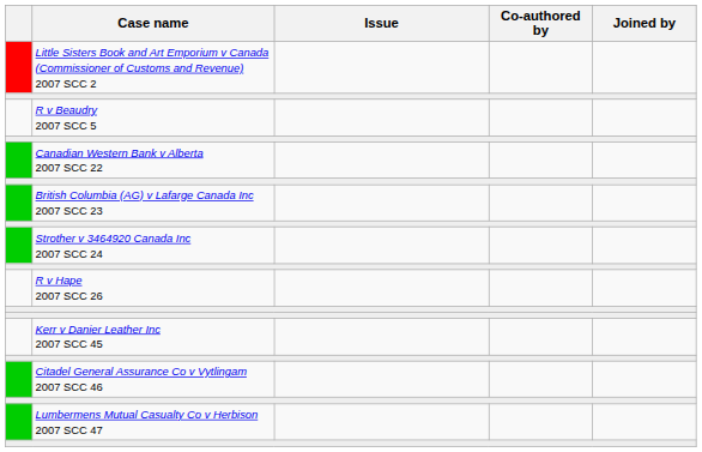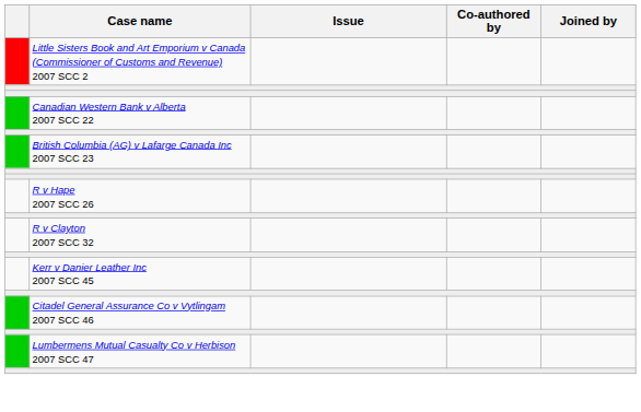 <table class="wikitable" width=825>
 <tr bgcolor="#CCCCCC">
 <th width=25px></th>
 <th width=35%>Case name</th>
 <th>Issue</th>
 <th width=15%>Co-authored by</th>
 <th width=15%>Joined by</th>
 </tr>
 <tr>
 <td bgcolor="red"></td>
 <td align=left valign=top><small><em><a href='#'>Little Sisters Book and Art Emporium v Canada (Commissioner of Customs and Revenue)</a></em><br> 2007 SCC 2</small></td>
 <td valign=top><small></small></td>
 <td><small></small></td>
 <td><small></small></td>
 </tr>
 <tr>
 <td bgcolor=#EEEEEE colspan=5 valign=top><small></small></td>
-</tr>
-<tr>
-<td bgcolor=""></td>
-<td align=left valign=top><small><em><a href='#'>R v Beaudry</a></em><br> 2007 SCC 5</small></td>
-<td valign=top><small></small></td>
-<td><small></small></td>
-<td><small></small></td>
 </tr>
 <tr>
 <td bgcolor=#EEEEEE colspan=5 valign=top><small></small></td>
 </tr>
 <tr>
 <td bgcolor="00cd00"></td>
 <td align=left valign=top><small><em><a href='#'>Canadian Western Bank v Alberta</a></em><br> 2007 SCC 22</small></td>
 <td valign=top><small></small></td>
 <td><small></small></td>
 <td><small></small></td>
 </tr>
 <tr>
 <td bgcolor=#EEEEEE colspan=5 valign=top><small></small></td>
 </tr>
 <tr>
 <td bgcolor="00cd00"></td>
 <td align=left valign=top><small><em><a href='#'>British Columbia (AG) v Lafarge Canada Inc</a></em><br> 2007 SCC 23</small></td>
 <td valign=top><small></small></td>
 <td><small></small></td>
 <td><small></small></td>
 </tr>
 <tr>
 <td bgcolor=#EEEEEE colspan=5 valign=top><small></small></td>
 </tr>
 <tr>
-<td bgcolor="00cd00"></td>
-<td align=left valign=top><small><em><a href='#'>Strother v 3464920 Canada Inc</a></em><br> 2007 SCC 24</small></td>
-<td valign=top><small></small></td>
-<td><small></small></td>
-<td><small></small></td>
-</tr>
-<tr>
 <td bgcolor=#EEEEEE colspan=5 valign=top><small></small></td>
 </tr>
 <tr>
 <td bgcolor=""></td>
 <td align=left valign=top><small><em><a href='#'>R v Hape</a></em><br> 2007 SCC 26</small></td>
 <td valign=top><small></small></td>
 <td><small></small></td>
 <td><small></small></td>
 </tr>
 <tr>
 <td bgcolor=#EEEEEE colspan=5 valign=top><small></small></td>
+</tr>
+<tr>
+<td bgcolor=""></td>
+<td align=left valign=top><small><em><a href='#'>R v Clayton</a></em><br> 2007 SCC 32</small></td>
+<td valign=top><small></small></td>
+<td><small></small></td>
+<td><small></small></td>
 </tr>
 <tr>
 <td bgcolor=#EEEEEE colspan=5 valign=top><small></small></td>
 </tr>
 <tr>
 <td bgcolor=""></td>
 <td align=left valign=top><small><em><a href='#'>Kerr v Danier Leather Inc</a></em><br> 2007 SCC 45</small></td>
 <td valign=top><small></small></td>
 <td><small></small></td>
 <td><small></small></td>
 </tr>
 <tr>
 <td bgcolor=#EEEEEE colspan=5 valign=top><small></small></td>
 </tr>
 <tr>
 <td bgcolor="00cd00"></td>
 <td align=left valign=top><small><em><a href='#'>Citadel General Assurance Co v Vytlingam</a></em><br> 2007 SCC 46</small></td>
 <td valign=top><small></small></td>
 <td><small></small></td>
 <td><small></small></td>
 </tr>
 <tr>
 <td bgcolor=#EEEEEE colspan=5 valign=top><small></small></td>
 </tr>
 <tr>
 <td bgcolor="00cd00"></td>
 <td align=left valign=top><small><em><a href='#'>Lumbermens Mutual Casualty Co v Herbison</a></em><br> 2007 SCC 47</small></td>
 <td valign=top><small></small></td>
 <td><small></small></td>
 <td><small></small></td>
 </tr>
 <tr>
 <td bgcolor=#EEEEEE colspan=5 valign=top><small></small></td>
 </tr>
 </table>
